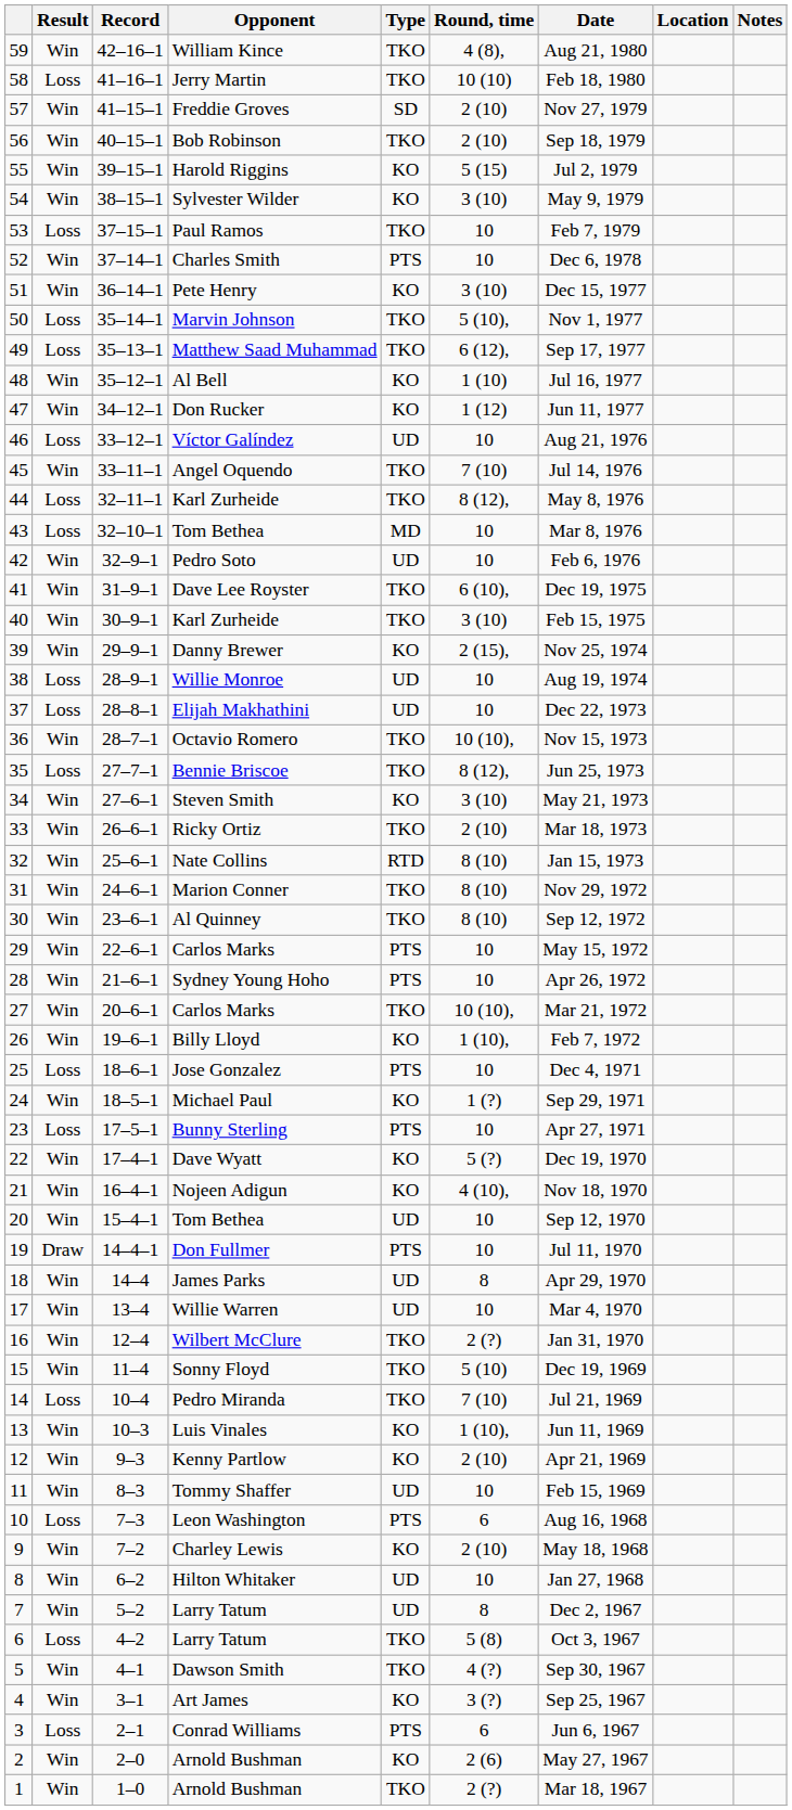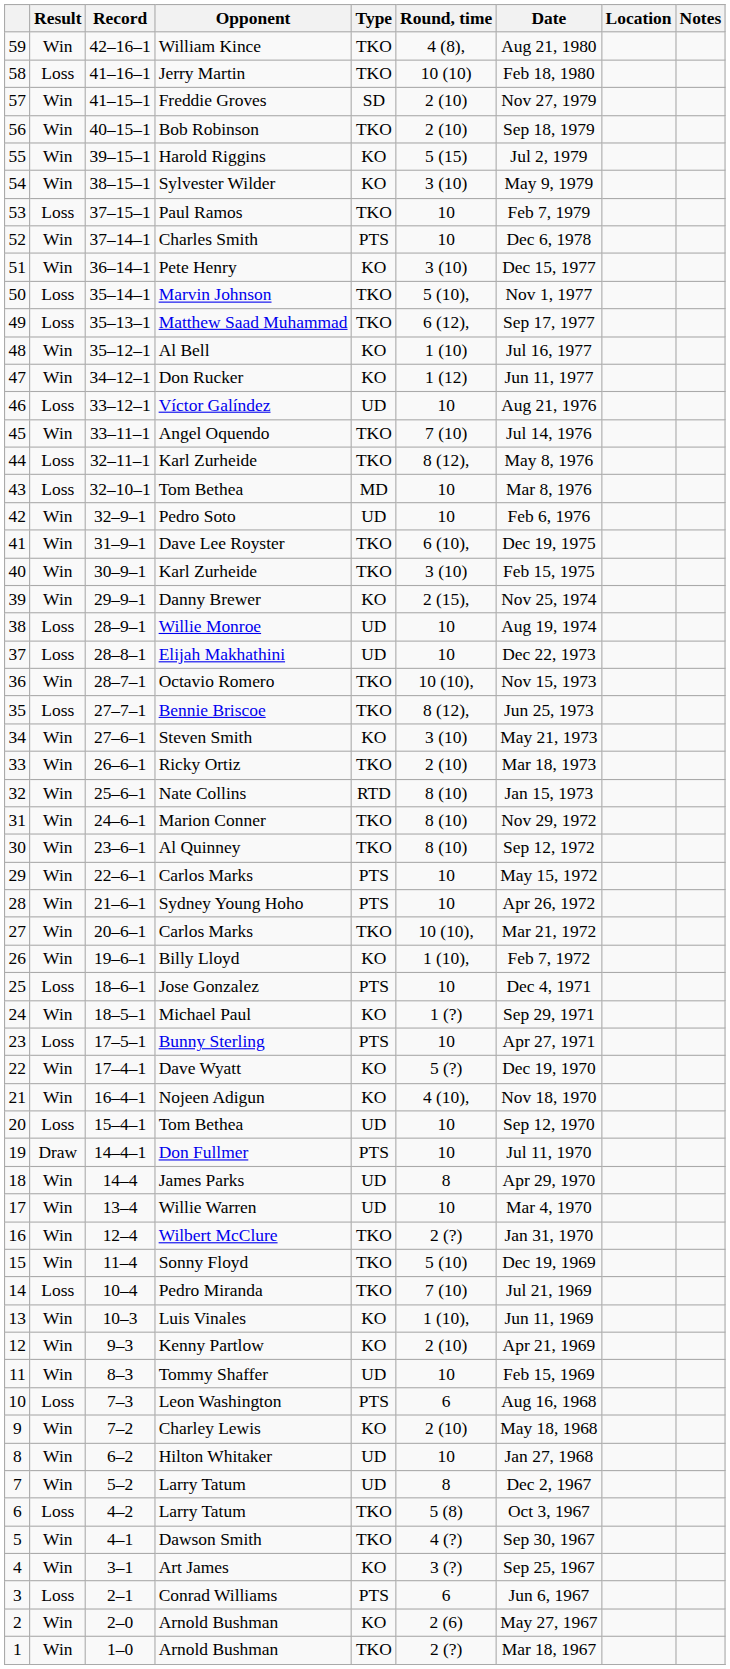 <table class="wikitable" style="text-align:center">
 <tr>
 <th></th>
 <th>Result</th>
 <th>Record</th>
 <th>Opponent</th>
 <th>Type</th>
 <th>Round, time</th>
 <th>Date</th>
 <th>Location</th>
 <th>Notes</th>
 </tr>
 <tr>
 <td>59</td>
 <td>Win</td>
 <td>42–16–1</td>
 <td align=left>William Kince</td>
 <td>TKO</td>
 <td>4 (8), </td>
 <td>Aug 21, 1980</td>
 <td style="text-align:left;"></td>
 <td></td>
 </tr>
 <tr>
 <td>58</td>
 <td>Loss</td>
 <td>41–16–1</td>
 <td align=left>Jerry Martin</td>
 <td>TKO</td>
 <td>10 (10)</td>
 <td>Feb 18, 1980</td>
 <td style="text-align:left;"></td>
 <td></td>
 </tr>
 <tr>
 <td>57</td>
 <td>Win</td>
 <td>41–15–1</td>
 <td align=left>Freddie Groves</td>
 <td>SD</td>
 <td>2 (10)</td>
 <td>Nov 27, 1979</td>
 <td style="text-align:left;"></td>
 <td></td>
 </tr>
 <tr>
 <td>56</td>
 <td>Win</td>
 <td>40–15–1</td>
 <td align=left>Bob Robinson</td>
 <td>TKO</td>
 <td>2 (10)</td>
 <td>Sep 18, 1979</td>
 <td style="text-align:left;"></td>
 <td></td>
 </tr>
 <tr>
 <td>55</td>
 <td>Win</td>
 <td>39–15–1</td>
 <td align=left>Harold Riggins</td>
 <td>KO</td>
 <td>5 (15)</td>
 <td>Jul 2, 1979</td>
 <td style="text-align:left;"></td>
 <td></td>
 </tr>
 <tr>
 <td>54</td>
 <td>Win</td>
 <td>38–15–1</td>
 <td align=left>Sylvester Wilder</td>
 <td>KO</td>
 <td>3 (10)</td>
 <td>May 9, 1979</td>
 <td style="text-align:left;"></td>
 <td></td>
 </tr>
 <tr>
 <td>53</td>
 <td>Loss</td>
 <td>37–15–1</td>
 <td align=left>Paul Ramos</td>
 <td>TKO</td>
 <td>10</td>
 <td>Feb 7, 1979</td>
 <td style="text-align:left;"></td>
 <td></td>
 </tr>
 <tr>
 <td>52</td>
 <td>Win</td>
 <td>37–14–1</td>
 <td align=left>Charles Smith</td>
 <td>PTS</td>
 <td>10</td>
 <td>Dec 6, 1978</td>
 <td style="text-align:left;"></td>
 <td></td>
 </tr>
 <tr>
 <td>51</td>
 <td>Win</td>
 <td>36–14–1</td>
 <td align=left>Pete Henry</td>
 <td>KO</td>
 <td>3 (10)</td>
 <td>Dec 15, 1977</td>
 <td style="text-align:left;"></td>
 <td></td>
 </tr>
 <tr>
 <td>50</td>
 <td>Loss</td>
 <td>35–14–1</td>
 <td align=left><a href='#'>Marvin Johnson</a></td>
 <td>TKO</td>
 <td>5 (10), </td>
 <td>Nov 1, 1977</td>
 <td style="text-align:left;"></td>
 <td></td>
 </tr>
 <tr>
 <td>49</td>
 <td>Loss</td>
 <td>35–13–1</td>
 <td align=left><a href='#'>Matthew Saad Muhammad</a></td>
 <td>TKO</td>
 <td>6 (12), </td>
 <td>Sep 17, 1977</td>
 <td style="text-align:left;"></td>
 <td style="text-align:left;"></td>
 </tr>
 <tr>
 <td>48</td>
 <td>Win</td>
 <td>35–12–1</td>
 <td align=left>Al Bell</td>
 <td>KO</td>
 <td>1 (10)</td>
 <td>Jul 16, 1977</td>
 <td style="text-align:left;"></td>
 <td></td>
 </tr>
 <tr>
 <td>47</td>
 <td>Win</td>
 <td>34–12–1</td>
 <td align=left>Don Rucker</td>
 <td>KO</td>
 <td>1 (12)</td>
 <td>Jun 11, 1977</td>
 <td style="text-align:left;"></td>
 <td></td>
 </tr>
 <tr>
 <td>46</td>
 <td>Loss</td>
 <td>33–12–1</td>
 <td align=left><a href='#'>Víctor Galíndez</a></td>
 <td>UD</td>
 <td>10</td>
 <td>Aug 21, 1976</td>
 <td style="text-align:left;"></td>
 <td></td>
 </tr>
 <tr>
 <td>45</td>
 <td>Win</td>
 <td>33–11–1</td>
 <td align=left>Angel Oquendo</td>
 <td>TKO</td>
 <td>7 (10)</td>
 <td>Jul 14, 1976</td>
 <td style="text-align:left;"></td>
 <td></td>
 </tr>
 <tr>
 <td>44</td>
 <td>Loss</td>
 <td>32–11–1</td>
 <td align=left>Karl Zurheide</td>
 <td>TKO</td>
 <td>8 (12), </td>
 <td>May 8, 1976</td>
 <td style="text-align:left;"></td>
 <td style="text-align:left;"></td>
 </tr>
 <tr>
 <td>43</td>
 <td>Loss</td>
 <td>32–10–1</td>
 <td align=left>Tom Bethea</td>
 <td>MD</td>
 <td>10</td>
 <td>Mar 8, 1976</td>
 <td style="text-align:left;"></td>
 <td></td>
 </tr>
 <tr>
 <td>42</td>
 <td>Win</td>
 <td>32–9–1</td>
 <td align=left>Pedro Soto</td>
 <td>UD</td>
 <td>10</td>
 <td>Feb 6, 1976</td>
 <td style="text-align:left;"></td>
 <td></td>
 </tr>
 <tr>
 <td>41</td>
 <td>Win</td>
 <td>31–9–1</td>
 <td align=left>Dave Lee Royster</td>
 <td>TKO</td>
 <td>6 (10), </td>
 <td>Dec 19, 1975</td>
 <td style="text-align:left;"></td>
 <td></td>
 </tr>
 <tr>
 <td>40</td>
 <td>Win</td>
 <td>30–9–1</td>
 <td align=left>Karl Zurheide</td>
 <td>TKO</td>
 <td>3 (10)</td>
 <td>Feb 15, 1975</td>
 <td style="text-align:left;"></td>
 <td></td>
 </tr>
 <tr>
 <td>39</td>
 <td>Win</td>
 <td>29–9–1</td>
 <td align=left>Danny Brewer</td>
 <td>KO</td>
 <td>2 (15), </td>
 <td>Nov 25, 1974</td>
 <td style="text-align:left;"></td>
 <td style="text-align:left;"></td>
 </tr>
 <tr>
 <td>38</td>
 <td>Loss</td>
 <td>28–9–1</td>
 <td align=left><a href='#'>Willie Monroe</a></td>
 <td>UD</td>
 <td>10</td>
 <td>Aug 19, 1974</td>
 <td style="text-align:left;"></td>
 <td></td>
 </tr>
 <tr>
 <td>37</td>
 <td>Loss</td>
 <td>28–8–1</td>
 <td align=left><a href='#'>Elijah Makhathini</a></td>
 <td>UD</td>
 <td>10</td>
 <td>Dec 22, 1973</td>
 <td style="text-align:left;"></td>
 <td></td>
 </tr>
 <tr>
 <td>36</td>
 <td>Win</td>
 <td>28–7–1</td>
 <td align=left>Octavio Romero</td>
 <td>TKO</td>
 <td>10 (10), </td>
 <td>Nov 15, 1973</td>
 <td style="text-align:left;"></td>
 <td></td>
 </tr>
 <tr>
 <td>35</td>
 <td>Loss</td>
 <td>27–7–1</td>
 <td align=left><a href='#'>Bennie Briscoe</a></td>
 <td>TKO</td>
 <td>8 (12), </td>
 <td>Jun 25, 1973</td>
 <td style="text-align:left;"></td>
 <td style="text-align:left;"></td>
 </tr>
 <tr>
 <td>34</td>
 <td>Win</td>
 <td>27–6–1</td>
 <td align=left>Steven Smith</td>
 <td>KO</td>
 <td>3 (10)</td>
 <td>May 21, 1973</td>
 <td style="text-align:left;"></td>
 <td></td>
 </tr>
 <tr>
 <td>33</td>
 <td>Win</td>
 <td>26–6–1</td>
 <td align=left>Ricky Ortiz</td>
 <td>TKO</td>
 <td>2 (10)</td>
 <td>Mar 18, 1973</td>
 <td style="text-align:left;"></td>
 <td></td>
 </tr>
 <tr>
 <td>32</td>
 <td>Win</td>
 <td>25–6–1</td>
 <td align=left>Nate Collins</td>
 <td>RTD</td>
 <td>8 (10)</td>
 <td>Jan 15, 1973</td>
 <td style="text-align:left;"></td>
 <td></td>
 </tr>
 <tr>
 <td>31</td>
 <td>Win</td>
 <td>24–6–1</td>
 <td align=left>Marion Conner</td>
 <td>TKO</td>
 <td>8 (10)</td>
 <td>Nov 29, 1972</td>
 <td style="text-align:left;"></td>
 <td></td>
 </tr>
 <tr>
 <td>30</td>
 <td>Win</td>
 <td>23–6–1</td>
 <td align=left>Al Quinney</td>
 <td>TKO</td>
 <td>8 (10)</td>
 <td>Sep 12, 1972</td>
 <td style="text-align:left;"></td>
 <td></td>
 </tr>
 <tr>
 <td>29</td>
 <td>Win</td>
 <td>22–6–1</td>
 <td align=left>Carlos Marks</td>
 <td>PTS</td>
 <td>10</td>
 <td>May 15, 1972</td>
 <td style="text-align:left;"></td>
 <td></td>
 </tr>
 <tr>
 <td>28</td>
 <td>Win</td>
 <td>21–6–1</td>
 <td align=left>Sydney Young Hoho</td>
 <td>PTS</td>
 <td>10</td>
 <td>Apr 26, 1972</td>
 <td style="text-align:left;"></td>
 <td></td>
 </tr>
 <tr>
 <td>27</td>
 <td>Win</td>
 <td>20–6–1</td>
 <td align=left>Carlos Marks</td>
 <td>TKO</td>
 <td>10 (10), </td>
 <td>Mar 21, 1972</td>
 <td style="text-align:left;"></td>
 <td></td>
 </tr>
 <tr>
 <td>26</td>
 <td>Win</td>
 <td>19–6–1</td>
 <td align=left>Billy Lloyd</td>
 <td>KO</td>
 <td>1 (10), </td>
 <td>Feb 7, 1972</td>
 <td style="text-align:left;"></td>
 <td></td>
 </tr>
 <tr>
 <td>25</td>
 <td>Loss</td>
 <td>18–6–1</td>
 <td align=left>Jose Gonzalez</td>
 <td>PTS</td>
 <td>10</td>
 <td>Dec 4, 1971</td>
 <td style="text-align:left;"></td>
 <td></td>
 </tr>
 <tr>
 <td>24</td>
 <td>Win</td>
 <td>18–5–1</td>
 <td align=left>Michael Paul</td>
 <td>KO</td>
 <td>1 (?)</td>
 <td>Sep 29, 1971</td>
 <td style="text-align:left;"></td>
 <td></td>
 </tr>
 <tr>
 <td>23</td>
 <td>Loss</td>
 <td>17–5–1</td>
 <td align=left><a href='#'>Bunny Sterling</a></td>
 <td>PTS</td>
 <td>10</td>
 <td>Apr 27, 1971</td>
 <td style="text-align:left;"></td>
 <td></td>
 </tr>
 <tr>
 <td>22</td>
 <td>Win</td>
 <td>17–4–1</td>
 <td align=left>Dave Wyatt</td>
 <td>KO</td>
 <td>5 (?)</td>
 <td>Dec 19, 1970</td>
 <td style="text-align:left;"></td>
 <td></td>
 </tr>
 <tr>
 <td>21</td>
 <td>Win</td>
 <td>16–4–1</td>
 <td align=left>Nojeen Adigun</td>
 <td>KO</td>
 <td>4 (10), </td>
 <td>Nov 18, 1970</td>
 <td style="text-align:left;"></td>
 <td></td>
 </tr>
 <tr>
 <td>20</td>
-<td>Win</td>
+<td>Loss</td>
 <td>15–4–1</td>
 <td align=left>Tom Bethea</td>
 <td>UD</td>
 <td>10</td>
 <td>Sep 12, 1970</td>
 <td style="text-align:left;"></td>
 <td></td>
 </tr>
 <tr>
 <td>19</td>
 <td>Draw</td>
 <td>14–4–1</td>
 <td align=left><a href='#'>Don Fullmer</a></td>
 <td>PTS</td>
 <td>10</td>
 <td>Jul 11, 1970</td>
 <td style="text-align:left;"></td>
 <td></td>
 </tr>
 <tr>
 <td>18</td>
 <td>Win</td>
 <td>14–4</td>
 <td align=left>James Parks</td>
 <td>UD</td>
 <td>8</td>
 <td>Apr 29, 1970</td>
 <td style="text-align:left;"></td>
 <td></td>
 </tr>
 <tr>
 <td>17</td>
 <td>Win</td>
 <td>13–4</td>
 <td align=left>Willie Warren</td>
 <td>UD</td>
 <td>10</td>
 <td>Mar 4, 1970</td>
 <td style="text-align:left;"></td>
 <td></td>
 </tr>
 <tr>
 <td>16</td>
 <td>Win</td>
 <td>12–4</td>
 <td align=left><a href='#'>Wilbert McClure</a></td>
 <td>TKO</td>
 <td>2 (?)</td>
 <td>Jan 31, 1970</td>
 <td style="text-align:left;"></td>
 <td></td>
 </tr>
 <tr>
 <td>15</td>
 <td>Win</td>
 <td>11–4</td>
 <td align=left>Sonny Floyd</td>
 <td>TKO</td>
 <td>5 (10)</td>
 <td>Dec 19, 1969</td>
 <td style="text-align:left;"></td>
 <td></td>
 </tr>
 <tr>
 <td>14</td>
 <td>Loss</td>
 <td>10–4</td>
 <td align=left>Pedro Miranda</td>
 <td>TKO</td>
 <td>7 (10)</td>
 <td>Jul 21, 1969</td>
 <td style="text-align:left;"></td>
 <td></td>
 </tr>
 <tr>
 <td>13</td>
 <td>Win</td>
 <td>10–3</td>
 <td align=left>Luis Vinales</td>
 <td>KO</td>
 <td>1 (10), </td>
 <td>Jun 11, 1969</td>
 <td style="text-align:left;"></td>
 <td></td>
 </tr>
 <tr>
 <td>12</td>
 <td>Win</td>
 <td>9–3</td>
 <td align=left>Kenny Partlow</td>
 <td>KO</td>
 <td>2 (10)</td>
 <td>Apr 21, 1969</td>
 <td style="text-align:left;"></td>
 <td></td>
 </tr>
 <tr>
 <td>11</td>
 <td>Win</td>
 <td>8–3</td>
 <td align=left>Tommy Shaffer</td>
 <td>UD</td>
 <td>10</td>
 <td>Feb 15, 1969</td>
 <td style="text-align:left;"></td>
 <td></td>
 </tr>
 <tr>
 <td>10</td>
 <td>Loss</td>
 <td>7–3</td>
 <td align=left>Leon Washington</td>
 <td>PTS</td>
 <td>6</td>
 <td>Aug 16, 1968</td>
 <td style="text-align:left;"></td>
 <td></td>
 </tr>
 <tr>
 <td>9</td>
 <td>Win</td>
 <td>7–2</td>
 <td align=left>Charley Lewis</td>
 <td>KO</td>
 <td>2 (10)</td>
 <td>May 18, 1968</td>
 <td style="text-align:left;"></td>
 <td></td>
 </tr>
 <tr>
 <td>8</td>
 <td>Win</td>
 <td>6–2</td>
 <td align=left>Hilton Whitaker</td>
 <td>UD</td>
 <td>10</td>
 <td>Jan 27, 1968</td>
 <td style="text-align:left;"></td>
 <td></td>
 </tr>
 <tr>
 <td>7</td>
 <td>Win</td>
 <td>5–2</td>
 <td align=left>Larry Tatum</td>
 <td>UD</td>
 <td>8</td>
 <td>Dec 2, 1967</td>
 <td style="text-align:left;"></td>
 <td></td>
 </tr>
 <tr>
 <td>6</td>
 <td>Loss</td>
 <td>4–2</td>
 <td align=left>Larry Tatum</td>
 <td>TKO</td>
 <td>5 (8)</td>
 <td>Oct 3, 1967</td>
 <td style="text-align:left;"></td>
 <td></td>
 </tr>
 <tr>
 <td>5</td>
 <td>Win</td>
 <td>4–1</td>
 <td align=left>Dawson Smith</td>
 <td>TKO</td>
 <td>4 (?)</td>
 <td>Sep 30, 1967</td>
 <td style="text-align:left;"></td>
 <td></td>
 </tr>
 <tr>
 <td>4</td>
 <td>Win</td>
 <td>3–1</td>
 <td align=left>Art James</td>
 <td>KO</td>
 <td>3 (?)</td>
 <td>Sep 25, 1967</td>
 <td style="text-align:left;"></td>
 <td></td>
 </tr>
 <tr>
 <td>3</td>
 <td>Loss</td>
 <td>2–1</td>
 <td align=left>Conrad Williams</td>
 <td>PTS</td>
 <td>6</td>
 <td>Jun 6, 1967</td>
 <td style="text-align:left;"></td>
 <td></td>
 </tr>
 <tr>
 <td>2</td>
 <td>Win</td>
 <td>2–0</td>
 <td align=left>Arnold Bushman</td>
 <td>KO</td>
 <td>2 (6)</td>
 <td>May 27, 1967</td>
 <td style="text-align:left;"></td>
 <td></td>
 </tr>
 <tr>
 <td>1</td>
 <td>Win</td>
 <td>1–0</td>
 <td align=left>Arnold Bushman</td>
 <td>TKO</td>
 <td>2 (?)</td>
 <td>Mar 18, 1967</td>
 <td style="text-align:left;"></td>
 <td></td>
 </tr>
 <tr>
 </tr>
 </table>
